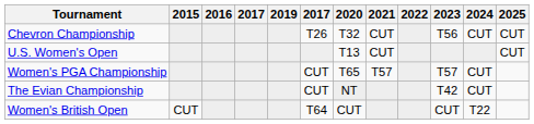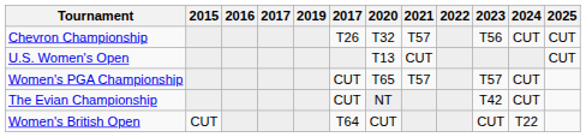 <table class="wikitable" style="font-size:95%;text-align:center;">
 <tr>
 <th>Tournament</th>
 <th>2015</th>
 <th>2016</th>
 <th>2017</th>
 <th>2019</th>
 <th>2017</th>
 <th>2020</th>
 <th>2021</th>
 <th>2022</th>
 <th>2023</th>
 <th>2024</th>
 <th>2025</th>
 </tr>
 <tr>
 <td align=left><a href='#'>Chevron Championship</a></td>
 <td style="background:#eeeeee;"></td>
 <td style="background:#eeeeee;"></td>
 <td style="background:#eeeeee;"></td>
 <td style="background:#eeeeee;"></td>
 <td>T26</td>
 <td>T32</td>
-<td>CUT</td>
+<td>T57</td>
 <td style="background:#eeeeee;"></td>
 <td>T56</td>
 <td>CUT</td>
 <td>CUT</td>
 </tr>
 <tr>
 <td align=left><a href='#'>U.S. Women's Open</a></td>
 <td style="background:#eeeeee;"></td>
 <td style="background:#eeeeee;"></td>
 <td style="background:#eeeeee;"></td>
 <td style="background:#eeeeee;"></td>
 <td style="background:#eeeeee;"></td>
 <td>T13</td>
 <td>CUT</td>
 <td style="background:#eeeeee;"></td>
 <td style="background:#eeeeee;"></td>
 <td style="background:#eeeeee;"></td>
 <td>CUT</td>
 </tr>
 <tr>
 <td align=left><a href='#'>Women's PGA Championship</a></td>
 <td style="background:#eeeeee;"></td>
 <td style="background:#eeeeee;"></td>
 <td style="background:#eeeeee;"></td>
 <td style="background:#eeeeee;"></td>
 <td>CUT</td>
 <td>T65</td>
 <td>T57</td>
 <td style="background:#eeeeee;"></td>
 <td>T57</td>
 <td>CUT</td>
 <td></td>
 </tr>
 <tr>
 <td align=left><a href='#'>The Evian Championship</a></td>
 <td style="background:#eeeeee;"></td>
 <td style="background:#eeeeee;"></td>
 <td style="background:#eeeeee;"></td>
 <td style="background:#eeeeee;"></td>
 <td>CUT</td>
 <td style="background:#eeeeee;">NT</td>
 <td style="background:#eeeeee;"></td>
 <td style="background:#eeeeee;"></td>
 <td>T42</td>
 <td>CUT</td>
 <td></td>
 </tr>
 <tr>
 <td align=left><a href='#'>Women's British Open</a></td>
 <td>CUT</td>
 <td style="background:#eeeeee;"></td>
 <td style="background:#eeeeee;"></td>
 <td style="background:#eeeeee;"></td>
 <td>T64</td>
 <td>CUT</td>
 <td style="background:#eeeeee;"></td>
 <td style="background:#eeeeee;"></td>
 <td>CUT</td>
 <td>T22</td>
 <td></td>
 </tr>
 </table>
